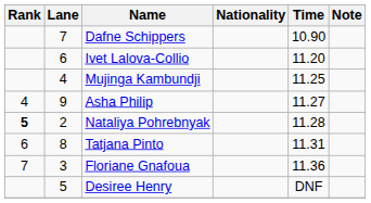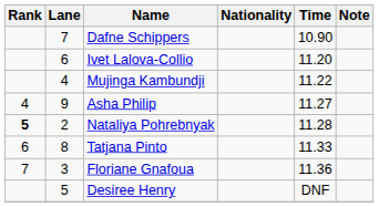 <table class="wikitable sortable" style="text-align:center">
 <tr>
 <th>Rank</th>
 <th>Lane</th>
 <th>Name</th>
 <th>Nationality</th>
 <th>Time</th>
 <th>Note</th>
 </tr>
 <tr>
 <td></td>
 <td>7</td>
 <td align=left><a href='#'>Dafne Schippers</a></td>
 <td align=left></td>
 <td>10.90</td>
 <td></td>
 </tr>
 <tr>
 <td></td>
 <td>6</td>
 <td align=left><a href='#'>Ivet Lalova-Collio</a></td>
 <td align=left></td>
 <td>11.20</td>
 <td></td>
 </tr>
 <tr>
 <td></td>
 <td>4</td>
 <td align=left><a href='#'>Mujinga Kambundji</a></td>
 <td align=left></td>
-<td>11.25</td>
+<td>11.22</td>
 <td></td>
 </tr>
 <tr>
 <td>4</td>
 <td>9</td>
 <td align=left><a href='#'>Asha Philip</a></td>
 <td align=left></td>
 <td>11.27</td>
 <td></td>
 </tr>
 <tr>
 <td><strong>5</strong></td>
 <td>2</td>
 <td align=left><a href='#'>Nataliya Pohrebnyak</a></td>
 <td align=left></td>
 <td>11.28</td>
 <td></td>
 </tr>
 <tr>
 <td>6</td>
 <td>8</td>
 <td align=left><a href='#'>Tatjana Pinto</a></td>
 <td align=left></td>
-<td>11.31</td>
+<td>11.33</td>
 <td></td>
 </tr>
 <tr>
 <td>7</td>
 <td>3</td>
 <td align=left><a href='#'>Floriane Gnafoua</a></td>
 <td align=left></td>
 <td>11.36</td>
 <td></td>
 </tr>
 <tr>
 <td></td>
 <td>5</td>
 <td align=left><a href='#'>Desiree Henry</a></td>
 <td align=left></td>
 <td>DNF</td>
 <td></td>
 </tr>
 <tr>
 </tr>
 </table>
